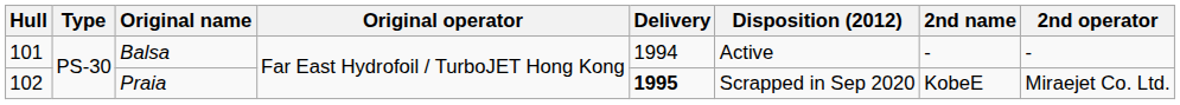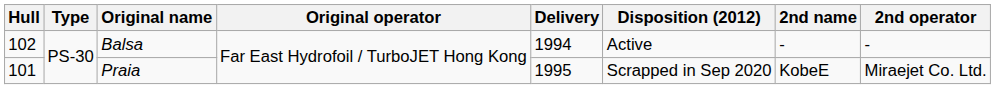 <table class="wikitable">
 <tr>
 <th>Hull</th>
 <th>Type</th>
 <th>Original name</th>
 <th>Original operator</th>
 <th>Delivery</th>
 <th>Disposition (2012)</th>
 <th>2nd name</th>
 <th>2nd operator</th>
 </tr>
 <tr>
-<td>101</td>
+<td>102</td>
 <td rowspan="2">PS-30</td>
 <td><em>Balsa</em></td>
 <td rowspan="2">Far East Hydrofoil / TurboJET Hong Kong</td>
 <td>1994</td>
 <td>Active</td>
 <td>-</td>
 <td>-</td>
 </tr>
 <tr>
-<td>102</td>
+<td>101</td>
 <td><em>Praia</em></td>
-<td><strong>1995</strong></td>
+<td>1995</td>
 <td>Scrapped in Sep 2020</td>
 <td>KobeE</td>
 <td>Miraejet Co. Ltd.</td>
 </tr>
 </table>
